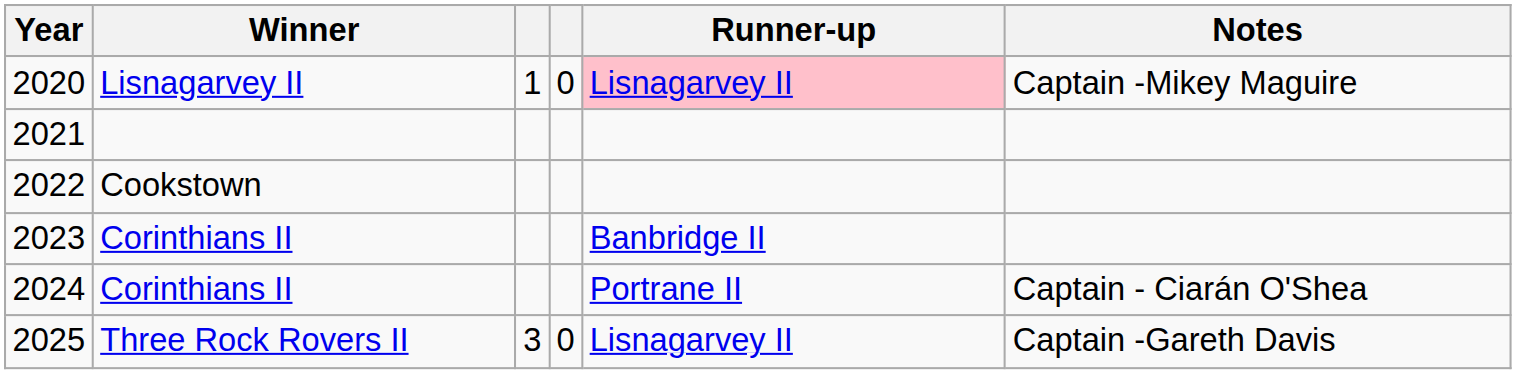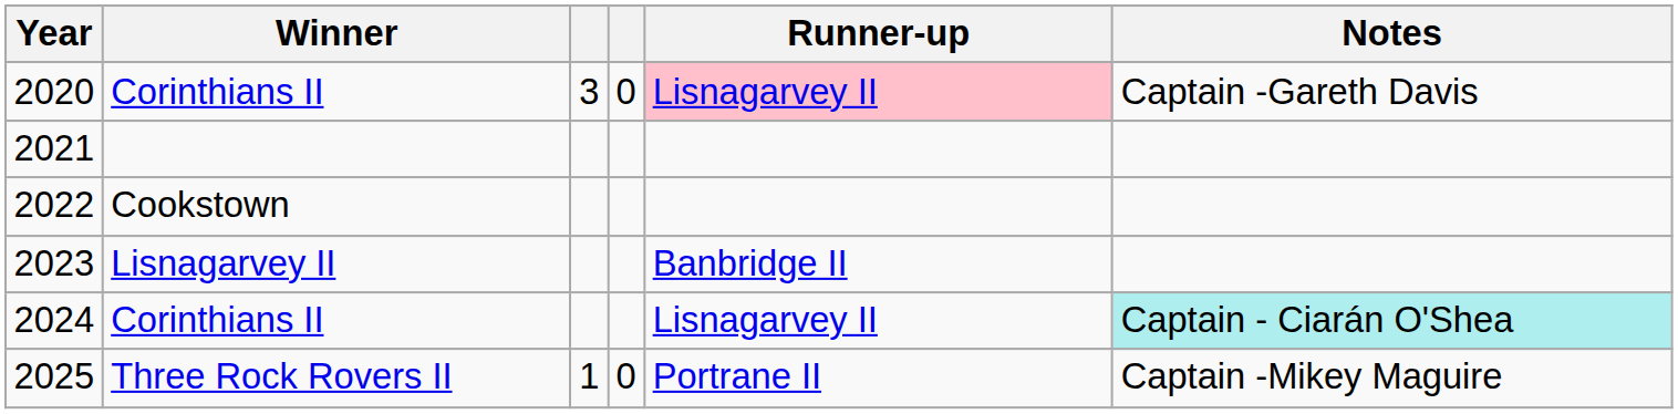 <table class="wikitable">
 <tr>
 <th><strong>Year</strong></th>
 <th><strong>Winner</strong></th>
 <th></th>
 <th></th>
 <th><strong>Runner-up</strong></th>
 <th>Notes</th>
 </tr>
 <tr>
 <td align="center">2020</td>
-<td width=200><a href='#'>Lisnagarvey II</a></td>
-<td align="center">1</td>
+<td width=200><a href='#'>Corinthians II</a></td>
+<td align="center">3</td>
 <td align="center">0</td>
 <td width=200 style="background: pink;"><a href='#'>Lisnagarvey II</a></td>
-<td width=240>Captain -Mikey Maguire</td>
+<td width=240>Captain -Gareth Davis</td>
 </tr>
 <tr>
 <td>2021</td>
 <td></td>
 <td></td>
 <td></td>
 <td></td>
 <td></td>
 </tr>
 <tr>
 <td>2022</td>
 <td>Cookstown</td>
 <td></td>
 <td></td>
 <td></td>
 <td></td>
 </tr>
 <tr>
 <td>2023</td>
-<td width=200><a href='#'>Corinthians II</a></td>
+<td width=200><a href='#'>Lisnagarvey II</a></td>
 <td></td>
 <td></td>
 <td><a href='#'>Banbridge II</a></td>
 <td></td>
 </tr>
 <tr>
 <td>2024</td>
 <td width=200><a href='#'>Corinthians II</a></td>
 <td></td>
 <td></td>
-<td width=200><a href='#'>Portrane II</a></td>
-<td>Captain - Ciarán O'Shea</td>
+<td width=200><a href='#'>Lisnagarvey II</a></td>
+<td style="background: paleturquoise;">Captain - Ciarán O'Shea</td>
 </tr>
 <tr>
 <td>2025</td>
 <td width=200><a href='#'>Three Rock Rovers II</a></td>
-<td align="center">3</td>
+<td align="center">1</td>
 <td align="center">0</td>
-<td width=200><a href='#'>Lisnagarvey II</a></td>
-<td width=240>Captain -Gareth Davis</td>
+<td width=200><a href='#'>Portrane II</a></td>
+<td width=240>Captain -Mikey Maguire</td>
 </tr>
 </table>
